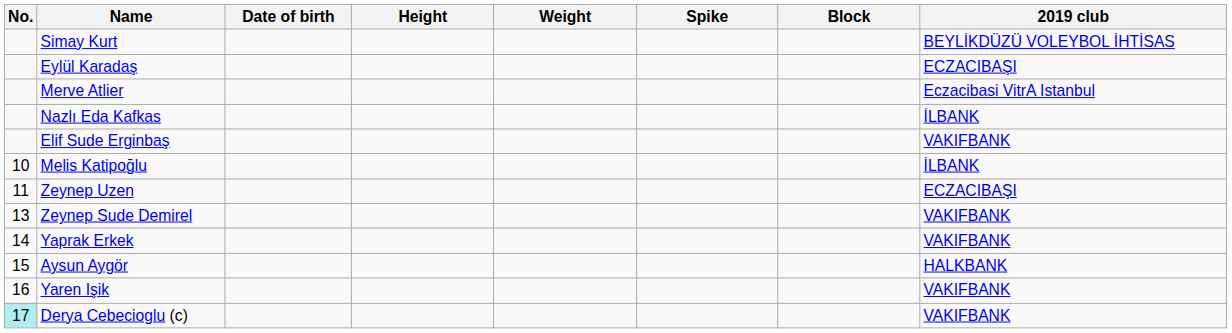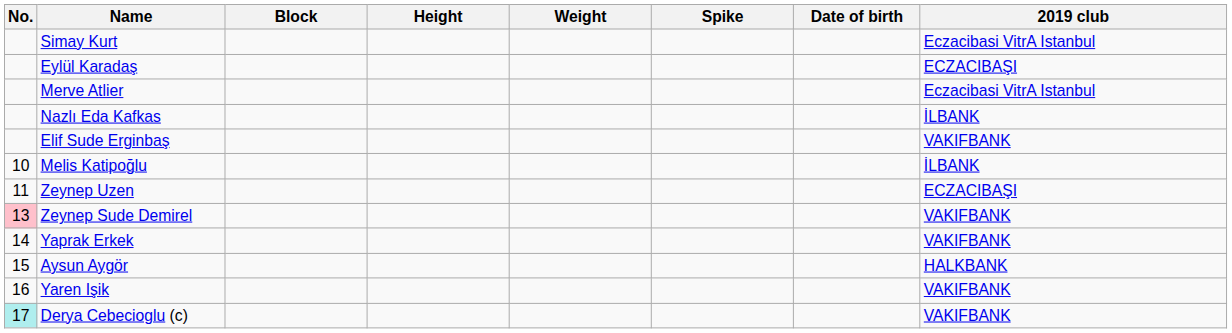 <table class="wikitable sortable" style="font-size:100%; text-align:center;">
 <tr>
 <th>No.</th>
 <th style="width:12em">Name</th>
-<th style="width:8em">Date of birth</th>
+<th style="width:9em">Block</th>
 <th style="width:9em">Height</th>
 <th style="width:9em">Weight</th>
 <th style="width:9em">Spike</th>
-<th style="width:9em">Block</th>
+<th style="width:8em">Date of birth</th>
 <th style="width:20em">2019 club</th>
 </tr>
 <tr>
 <td></td>
 <td align=left><a href='#'>Simay Kurt</a></td>
-<td align=right></td>
 <td></td>
 <td></td>
 <td></td>
 <td></td>
-<td align=left> <a href='#'>BEYLİKDÜZÜ VOLEYBOL İHTİSAS</a></td>
+<td align=right></td>
+<td align=left> <a href='#'>Eczacibasi VitrA Istanbul</a></td>
 </tr>
 <tr>
 <td></td>
 <td align=left><a href='#'>Eylül Karadaş</a></td>
-<td align=right></td>
 <td></td>
 <td></td>
 <td></td>
 <td></td>
+<td align=right></td>
 <td align=left> <a href='#'>ECZACIBAŞI</a></td>
 </tr>
 <tr>
 <td></td>
 <td align=left><a href='#'>Merve Atlier</a></td>
-<td align=right></td>
 <td></td>
 <td></td>
 <td></td>
 <td></td>
+<td align=right></td>
 <td align=left> <a href='#'>Eczacibasi VitrA Istanbul</a></td>
 </tr>
 <tr>
 <td></td>
 <td align=left><a href='#'>Nazlı Eda Kafkas</a></td>
-<td align=right></td>
 <td></td>
 <td></td>
 <td></td>
 <td></td>
+<td align=right></td>
 <td align=left> <a href='#'>İLBANK</a></td>
 </tr>
 <tr>
 <td></td>
 <td align=left><a href='#'>Elif Sude Erginbaş</a></td>
-<td align=right></td>
 <td></td>
 <td></td>
 <td></td>
 <td></td>
+<td align=right></td>
 <td align=left> <a href='#'>VAKIFBANK</a></td>
 </tr>
 <tr>
 <td>10</td>
 <td align=left><a href='#'>Melis Katipoğlu</a></td>
-<td align=right></td>
 <td></td>
 <td></td>
 <td></td>
 <td></td>
+<td align=right></td>
 <td align=left> <a href='#'>İLBANK</a></td>
 </tr>
 <tr>
 <td>11</td>
 <td align=left><a href='#'>Zeynep Uzen</a></td>
-<td align=right></td>
 <td></td>
 <td></td>
 <td></td>
 <td></td>
+<td align=right></td>
 <td align=left> <a href='#'>ECZACIBAŞI</a></td>
 </tr>
 <tr>
-<td>13</td>
+<td style="background: pink;">13</td>
 <td align=left><a href='#'>Zeynep Sude Demirel</a></td>
-<td align=right></td>
 <td></td>
 <td></td>
 <td></td>
 <td></td>
+<td align=right></td>
 <td align=left> <a href='#'>VAKIFBANK</a></td>
 </tr>
 <tr>
 <td>14</td>
 <td align=left><a href='#'>Yaprak Erkek</a></td>
-<td align=right></td>
 <td></td>
 <td></td>
 <td></td>
 <td></td>
+<td align=right></td>
 <td align=left> <a href='#'>VAKIFBANK</a></td>
 </tr>
 <tr>
 <td>15</td>
 <td align=left><a href='#'>Aysun Aygör</a></td>
-<td align=right></td>
 <td></td>
 <td></td>
 <td></td>
 <td></td>
+<td align=right></td>
 <td align=left> <a href='#'>HALKBANK</a></td>
 </tr>
 <tr>
 <td>16</td>
 <td align=left><a href='#'>Yaren Işik</a></td>
-<td align=right></td>
 <td></td>
 <td></td>
 <td></td>
 <td></td>
+<td align=right></td>
 <td align=left> <a href='#'>VAKIFBANK</a></td>
 </tr>
 <tr>
 <td style="background: paleturquoise;">17</td>
 <td align=left><a href='#'>Derya Cebecioglu</a> (c)</td>
-<td align=right></td>
 <td></td>
 <td></td>
 <td></td>
 <td></td>
+<td align=right></td>
 <td align=left> <a href='#'>VAKIFBANK</a></td>
 </tr>
 </table>
